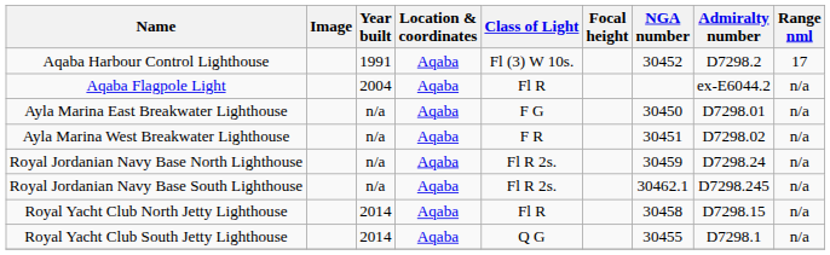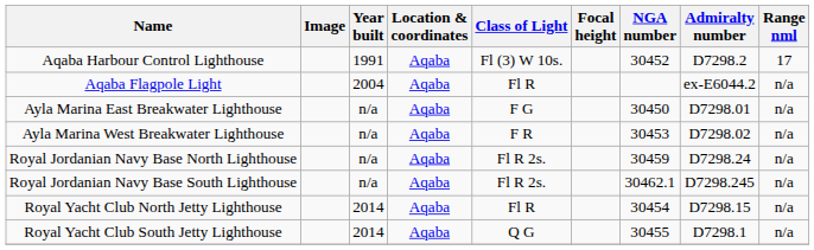 <table class="wikitable sortable" style="margin:auto;text-align:center">
 <tr>
 <th>Name</th>
 <th>Image</th>
 <th>Year<br>built</th>
 <th>Location &<br> coordinates</th>
 <th><a href='#'>Class of Light</a></th>
 <th>Focal<br>height</th>
 <th><a href='#'>NGA</a><br>number</th>
 <th><a href='#'>Admiralty</a><br>number</th>
 <th>Range<br><a href='#'>nml</a></th>
 </tr>
 <tr>
 <td>Aqaba Harbour Control Lighthouse</td>
 <td></td>
 <td>1991</td>
 <td><a href='#'>Aqaba</a><br> </td>
 <td>Fl (3) W 10s.</td>
 <td></td>
 <td>30452</td>
 <td>D7298.2</td>
 <td>17</td>
 </tr>
 <tr>
 <td><a href='#'>Aqaba Flagpole Light</a></td>
 <td></td>
 <td>2004</td>
 <td><a href='#'>Aqaba</a><br> </td>
 <td>Fl R</td>
 <td></td>
 <td></td>
 <td>ex-E6044.2</td>
 <td>n/a</td>
 </tr>
 <tr>
 <td>Ayla Marina East Breakwater Lighthouse</td>
 <td></td>
 <td>n/a</td>
 <td><a href='#'>Aqaba</a><br> </td>
 <td>F G</td>
 <td></td>
 <td>30450</td>
 <td>D7298.01</td>
 <td>n/a</td>
 </tr>
 <tr>
 <td>Ayla Marina West Breakwater Lighthouse</td>
 <td></td>
 <td>n/a</td>
 <td><a href='#'>Aqaba</a><br> </td>
 <td>F R</td>
 <td></td>
-<td>30451</td>
+<td>30453</td>
 <td>D7298.02</td>
 <td>n/a</td>
 </tr>
 <tr>
 <td>Royal Jordanian Navy Base North Lighthouse</td>
 <td></td>
 <td>n/a</td>
 <td><a href='#'>Aqaba</a><br> </td>
 <td>Fl R 2s.</td>
 <td></td>
 <td>30459</td>
 <td>D7298.24</td>
 <td>n/a</td>
 </tr>
 <tr>
 <td>Royal Jordanian Navy Base South Lighthouse</td>
 <td></td>
 <td>n/a</td>
 <td><a href='#'>Aqaba</a><br> </td>
 <td>Fl R 2s.</td>
 <td></td>
 <td>30462.1</td>
 <td>D7298.245</td>
 <td>n/a</td>
 </tr>
 <tr>
 <td>Royal Yacht Club North Jetty Lighthouse</td>
 <td></td>
 <td>2014</td>
 <td><a href='#'>Aqaba</a><br> </td>
 <td>Fl R</td>
 <td></td>
-<td>30458</td>
+<td>30454</td>
 <td>D7298.15</td>
 <td>n/a</td>
 </tr>
 <tr>
 <td>Royal Yacht Club South Jetty Lighthouse</td>
 <td></td>
 <td>2014</td>
 <td><a href='#'>Aqaba</a><br> </td>
 <td>Q G</td>
 <td></td>
 <td>30455</td>
 <td>D7298.1</td>
 <td>n/a</td>
 </tr>
 <tr>
 </tr>
 </table>
